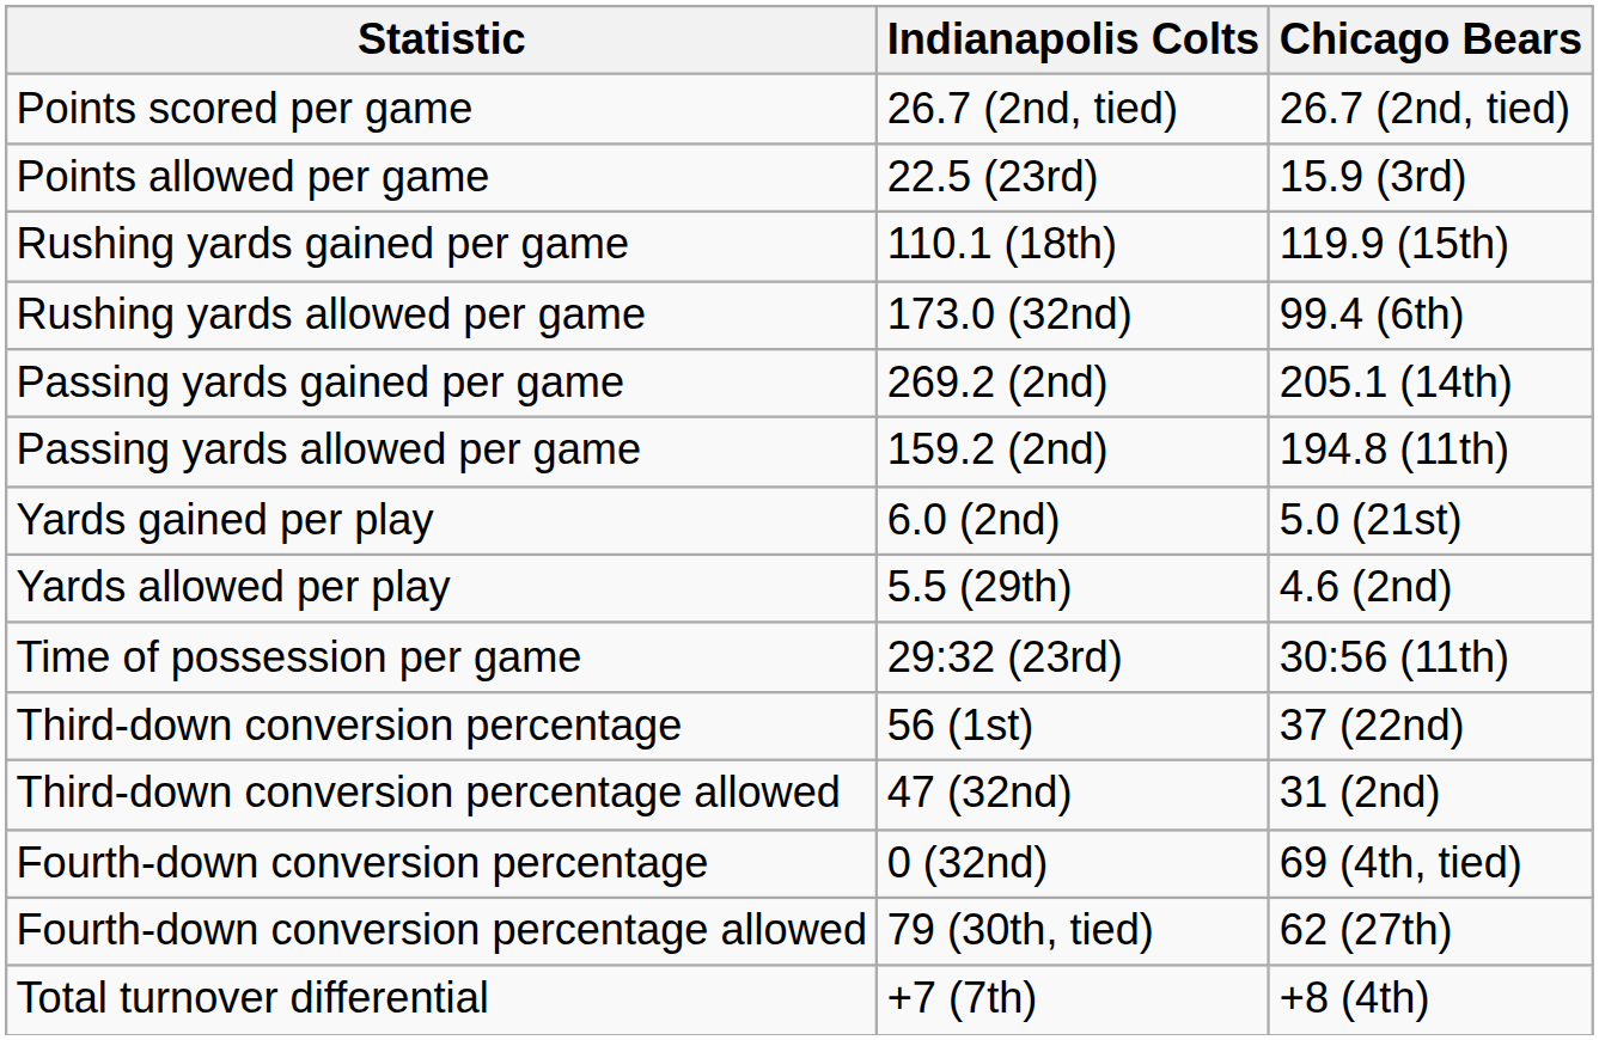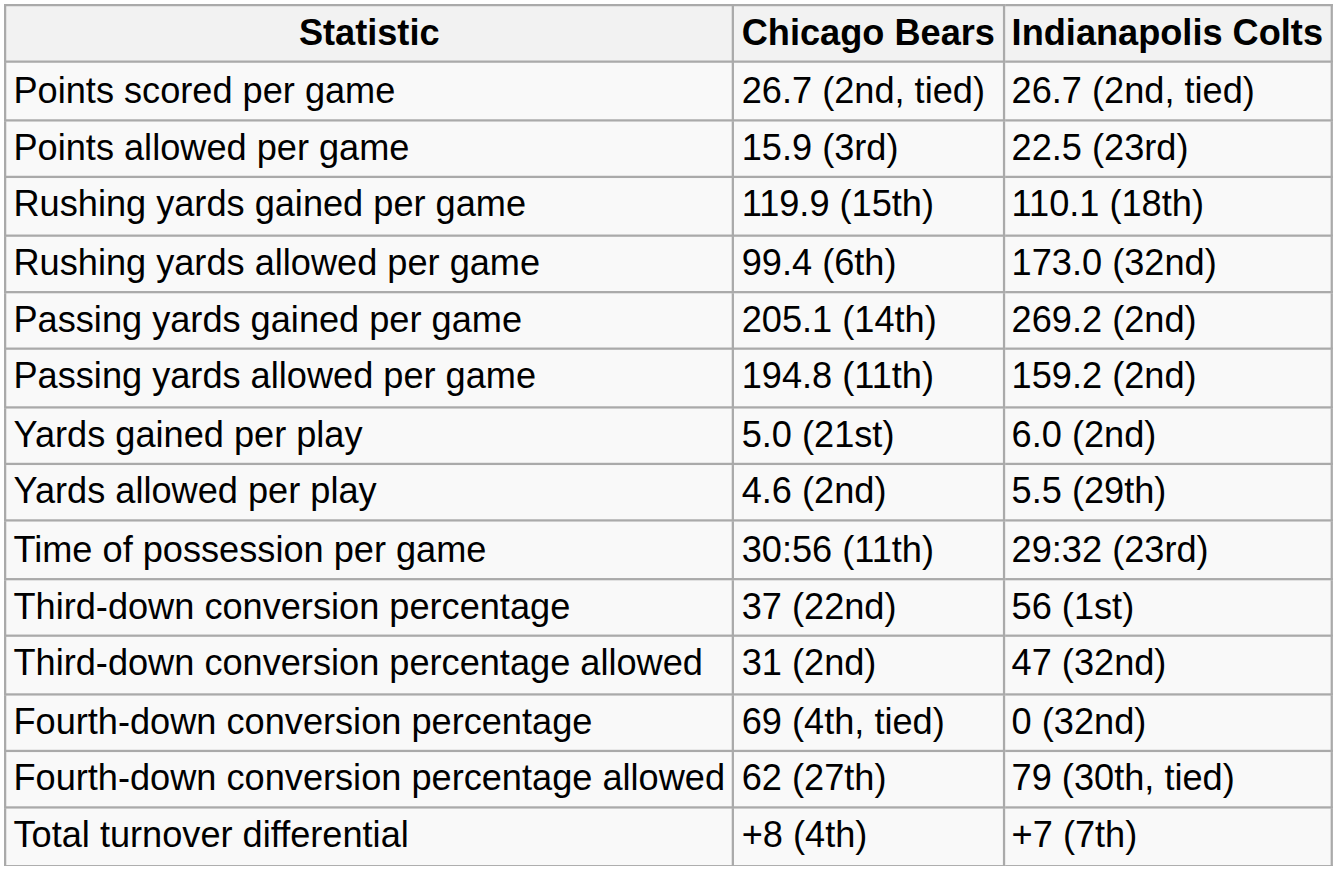 <table class="wikitable">
 <tr>
 <th><strong>Statistic</strong></th>
+<th><strong>Chicago Bears</strong></th>
 <th><strong>Indianapolis Colts</strong></th>
-<th><strong>Chicago Bears</strong></th>
 </tr>
 <tr>
 <td>Points scored per game</td>
 <td>26.7 (2nd, tied)</td>
 <td>26.7 (2nd, tied)</td>
 </tr>
 <tr>
 <td>Points allowed per game</td>
+<td>15.9 (3rd)</td>
 <td>22.5 (23rd)</td>
-<td>15.9 (3rd)</td>
 </tr>
 <tr>
 <td>Rushing yards gained per game</td>
+<td>119.9 (15th)</td>
 <td>110.1 (18th)</td>
-<td>119.9 (15th)</td>
 </tr>
 <tr>
 <td>Rushing yards allowed per game</td>
+<td>99.4 (6th)</td>
 <td>173.0 (32nd)</td>
-<td>99.4 (6th)</td>
 </tr>
 <tr>
 <td>Passing yards gained per game</td>
+<td>205.1 (14th)</td>
 <td>269.2 (2nd)</td>
-<td>205.1 (14th)</td>
 </tr>
 <tr>
 <td>Passing yards allowed per game</td>
+<td>194.8 (11th)</td>
 <td>159.2 (2nd)</td>
-<td>194.8 (11th)</td>
 </tr>
 <tr>
 <td>Yards gained per play</td>
+<td>5.0 (21st)</td>
 <td>6.0 (2nd)</td>
-<td>5.0 (21st)</td>
 </tr>
 <tr>
 <td>Yards allowed per play</td>
+<td>4.6 (2nd)</td>
 <td>5.5 (29th)</td>
-<td>4.6 (2nd)</td>
 </tr>
 <tr>
 <td>Time of possession per game</td>
+<td>30:56 (11th)</td>
 <td>29:32 (23rd)</td>
-<td>30:56 (11th)</td>
 </tr>
 <tr>
 <td>Third-down conversion percentage</td>
+<td>37 (22nd)</td>
 <td>56 (1st)</td>
-<td>37 (22nd)</td>
 </tr>
 <tr>
 <td>Third-down conversion percentage allowed</td>
+<td>31 (2nd)</td>
 <td>47 (32nd)</td>
-<td>31 (2nd)</td>
 </tr>
 <tr>
 <td>Fourth-down conversion percentage</td>
+<td>69 (4th, tied)</td>
 <td>0 (32nd)</td>
-<td>69 (4th, tied)</td>
 </tr>
 <tr>
 <td>Fourth-down conversion percentage allowed</td>
+<td>62 (27th)</td>
 <td>79 (30th, tied)</td>
-<td>62 (27th)</td>
 </tr>
 <tr>
 <td>Total turnover differential</td>
+<td>+8 (4th)</td>
 <td>+7 (7th)</td>
-<td>+8 (4th)</td>
 </tr>
 </table>
